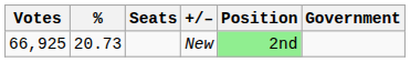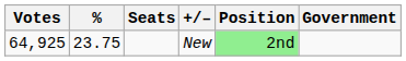 <table class="wikitable" style="text-align: right;">
 <tr>
 <th>Votes</th>
 <th>%</th>
 <th>Seats</th>
 <th>+/–</th>
 <th>Position</th>
 <th>Government</th>
 </tr>
 <tr>
-<td>66,925</td>
-<td>20.73</td>
+<td>64,925</td>
+<td>23.75</td>
 <td></td>
 <td><em>New</em></td>
 <td style="background: lightgreen;">2nd</td>
 <td></td>
 </tr>
 </table>
